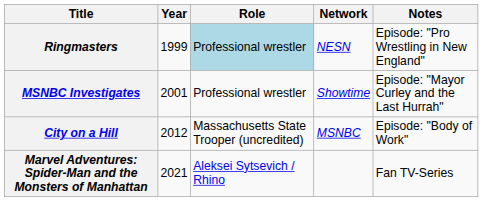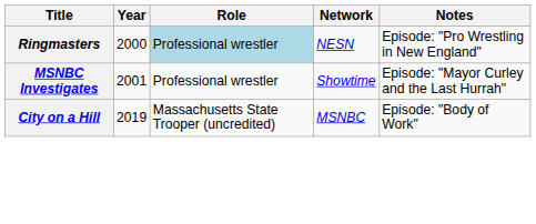 <table class="wikitable plainrowheaders" style="margin-right: 0;">
 <tr>
 <th>Title</th>
 <th>Year</th>
 <th>Role</th>
 <th>Network</th>
 <th class="unsortable">Notes</th>
 </tr>
 <tr>
 <th scope=row align="left"><em>Ringmasters</em></th>
-<td>1999</td>
+<td>2000</td>
 <td style="background: lightblue;">Professional wrestler</td>
 <td><em><a href='#'>NESN</a></em></td>
 <td>Episode: "Pro Wrestling in New England"</td>
 </tr>
 <tr>
 <th scope=row align="left"><em><a href='#'>MSNBC Investigates</a></em></th>
 <td>2001</td>
 <td>Professional wrestler</td>
 <td><em><a href='#'>Showtime</a></em></td>
 <td>Episode: "Mayor Curley and the Last Hurrah"</td>
 </tr>
 <tr>
 <th scope=row align="left"><em><a href='#'>City on a Hill</a></em></th>
-<td>2012</td>
+<td>2019</td>
 <td>Massachusetts State Trooper (uncredited)</td>
 <td><em><a href='#'>MSNBC</a></em></td>
 <td>Episode: "Body of Work"</td>
 </tr>
-<tr>
-<th scope=row align="left"><em>Marvel Adventures: Spider-Man and the Monsters of Manhattan</em></th>
-<td>2021</td>
-<td><a href='#'>Aleksei Sytsevich / Rhino</a></td>
-<td></td>
-<td>Fan TV-Series</td>
-</tr>
 </table>
